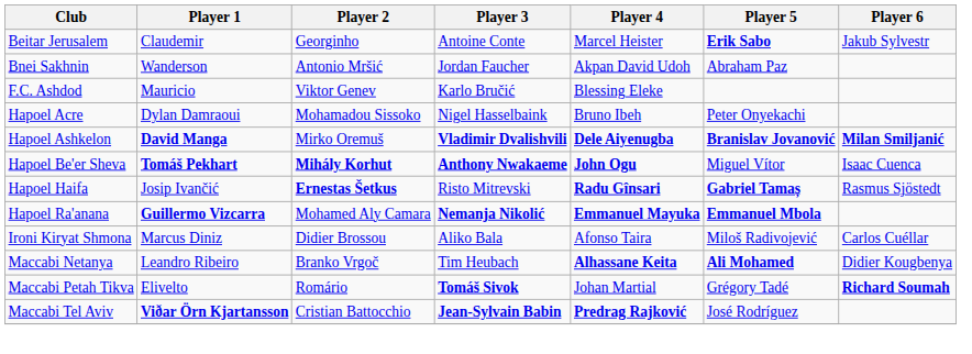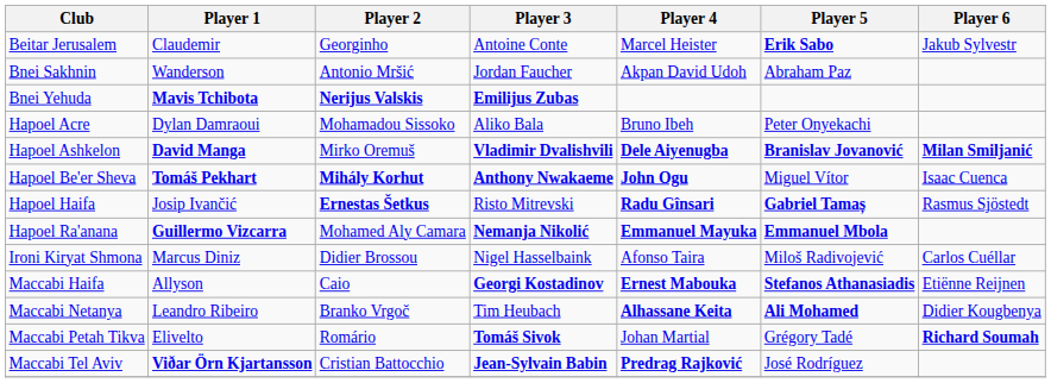 <table class="wikitable" style="font-size:95%;">
 <tr>
 <th>Club</th>
 <th>Player 1</th>
 <th>Player 2</th>
 <th>Player 3</th>
 <th>Player 4</th>
 <th>Player 5</th>
 <th>Player 6</th>
 </tr>
 <tr>
 <td><a href='#'>Beitar Jerusalem</a></td>
 <td> <a href='#'>Claudemir</a></td>
 <td> <a href='#'>Georginho</a></td>
 <td> <a href='#'>Antoine Conte</a></td>
 <td> <a href='#'>Marcel Heister</a></td>
 <td> <strong><a href='#'>Erik Sabo</a></strong></td>
 <td> <a href='#'>Jakub Sylvestr</a></td>
 </tr>
 <tr>
 <td><a href='#'>Bnei Sakhnin</a></td>
 <td> <a href='#'>Wanderson</a></td>
 <td> <a href='#'>Antonio Mršić</a></td>
 <td> <a href='#'>Jordan Faucher</a></td>
 <td> <a href='#'>Akpan David Udoh</a></td>
 <td> <a href='#'>Abraham Paz</a></td>
 <td></td>
 </tr>
 <tr>
-<td><a href='#'>F.C. Ashdod</a></td>
-<td> <a href='#'>Mauricio</a></td>
-<td> <a href='#'>Viktor Genev</a></td>
-<td> <a href='#'>Karlo Bručić</a></td>
-<td> <a href='#'>Blessing Eleke</a></td>
+<td><a href='#'>Bnei Yehuda</a></td>
+<td> <strong><a href='#'>Mavis Tchibota</a></strong></td>
+<td> <strong><a href='#'>Nerijus Valskis</a></strong></td>
+<td> <strong><a href='#'>Emilijus Zubas</a></strong></td>
+<td></td>
 <td></td>
 <td></td>
 </tr>
 <tr>
 <td><a href='#'>Hapoel Acre</a></td>
 <td> <a href='#'>Dylan Damraoui</a></td>
 <td> <a href='#'>Mohamadou Sissoko</a></td>
-<td> <a href='#'>Nigel Hasselbaink</a></td>
+<td> <a href='#'>Aliko Bala</a></td>
 <td> <a href='#'>Bruno Ibeh</a></td>
 <td> <a href='#'>Peter Onyekachi</a></td>
 <td></td>
 </tr>
 <tr>
 <td><a href='#'>Hapoel Ashkelon</a></td>
 <td> <strong><a href='#'>David Manga</a></strong></td>
 <td> <a href='#'>Mirko Oremuš</a></td>
 <td> <strong><a href='#'>Vladimir Dvalishvili</a></strong></td>
 <td> <strong><a href='#'>Dele Aiyenugba</a></strong></td>
 <td> <strong><a href='#'>Branislav Jovanović</a></strong></td>
 <td> <strong><a href='#'>Milan Smiljanić</a></strong></td>
 </tr>
 <tr>
 <td><a href='#'>Hapoel Be'er Sheva</a></td>
 <td> <strong><a href='#'>Tomáš Pekhart</a></strong></td>
 <td> <strong><a href='#'>Mihály Korhut</a></strong></td>
 <td> <strong><a href='#'>Anthony Nwakaeme</a></strong></td>
 <td> <strong><a href='#'>John Ogu</a></strong></td>
 <td> <a href='#'>Miguel Vítor</a></td>
 <td> <a href='#'>Isaac Cuenca</a></td>
 </tr>
 <tr>
 <td><a href='#'>Hapoel Haifa</a></td>
 <td> <a href='#'>Josip Ivančić</a></td>
 <td> <strong><a href='#'>Ernestas Šetkus</a></strong></td>
 <td> <a href='#'>Risto Mitrevski</a></td>
 <td> <strong><a href='#'>Radu Gînsari</a></strong></td>
 <td> <strong><a href='#'>Gabriel Tamaș</a></strong></td>
 <td> <a href='#'>Rasmus Sjöstedt</a></td>
 </tr>
 <tr>
 <td><a href='#'>Hapoel Ra'anana</a></td>
 <td> <strong><a href='#'>Guillermo Vizcarra</a></strong></td>
 <td> <a href='#'>Mohamed Aly Camara</a></td>
 <td> <strong><a href='#'>Nemanja Nikolić</a></strong></td>
 <td> <strong><a href='#'>Emmanuel Mayuka</a></strong></td>
 <td> <strong><a href='#'>Emmanuel Mbola</a></strong></td>
 <td></td>
 </tr>
 <tr>
 <td><a href='#'>Ironi Kiryat Shmona</a></td>
 <td> <a href='#'>Marcus Diniz</a></td>
 <td> <a href='#'>Didier Brossou</a></td>
-<td> <a href='#'>Aliko Bala</a></td>
+<td> <a href='#'>Nigel Hasselbaink</a></td>
 <td> <a href='#'>Afonso Taira</a></td>
 <td> <a href='#'>Miloš Radivojević</a></td>
 <td> <a href='#'>Carlos Cuéllar</a></td>
+</tr>
+<tr>
+<td><a href='#'>Maccabi Haifa</a></td>
+<td> <a href='#'>Allyson</a></td>
+<td> <a href='#'>Caio</a></td>
+<td> <strong><a href='#'>Georgi Kostadinov</a></strong></td>
+<td> <strong><a href='#'>Ernest Mabouka</a></strong></td>
+<td> <strong><a href='#'>Stefanos Athanasiadis</a></strong></td>
+<td> <a href='#'>Etiënne Reijnen</a></td>
 </tr>
 <tr>
 <td><a href='#'>Maccabi Netanya</a></td>
 <td> <a href='#'>Leandro Ribeiro</a></td>
 <td> <a href='#'>Branko Vrgoč</a></td>
 <td> <a href='#'>Tim Heubach</a></td>
 <td> <strong><a href='#'>Alhassane Keita</a></strong></td>
 <td> <strong><a href='#'>Ali Mohamed</a></strong></td>
 <td> <a href='#'>Didier Kougbenya</a></td>
 </tr>
 <tr>
 <td><a href='#'>Maccabi Petah Tikva</a></td>
 <td> <a href='#'>Elivelto</a></td>
 <td> <a href='#'>Romário</a></td>
 <td> <strong><a href='#'>Tomáš Sivok</a></strong></td>
 <td> <a href='#'>Johan Martial</a></td>
 <td> <a href='#'>Grégory Tadé</a></td>
 <td> <strong><a href='#'>Richard Soumah</a></strong></td>
 </tr>
 <tr>
 <td><a href='#'>Maccabi Tel Aviv</a></td>
 <td> <strong><a href='#'>Viðar Örn Kjartansson</a></strong></td>
 <td> <a href='#'>Cristian Battocchio</a></td>
 <td> <strong><a href='#'>Jean-Sylvain Babin</a></strong></td>
 <td> <strong><a href='#'>Predrag Rajković</a></strong></td>
 <td> <a href='#'>José Rodríguez</a></td>
 <td></td>
 </tr>
 <tr>
 </tr>
 </table>
